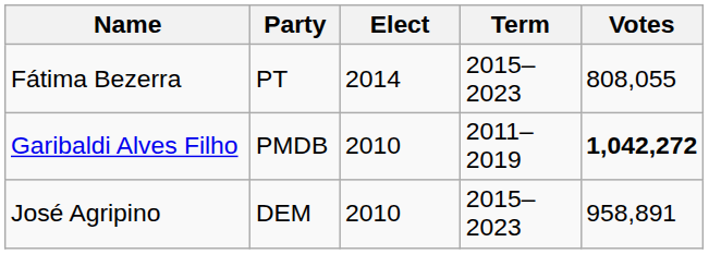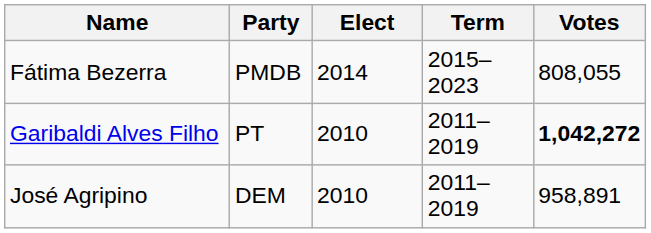 <table class="wikitable sortable">
 <tr>
 <th style="width:150px;">Name</th>
 <th style="width:50px;">Party</th>
 <th style="width:70px;">Elect</th>
 <th style="width:70px;">Term</th>
 <th style="width:70px;">Votes</th>
 </tr>
 <tr>
 <td>Fátima Bezerra</td>
-<td>PT</td>
+<td>PMDB</td>
 <td>2014</td>
 <td>2015–2023</td>
 <td>808,055</td>
 </tr>
 <tr>
 <td><a href='#'>Garibaldi Alves Filho</a></td>
-<td>PMDB</td>
+<td>PT</td>
 <td>2010</td>
 <td>2011–2019</td>
 <td><strong>1,042,272</strong></td>
 </tr>
 <tr>
 <td>José Agripino</td>
 <td>DEM</td>
 <td>2010</td>
-<td>2015–2023</td>
+<td>2011–2019</td>
 <td>958,891</td>
 </tr>
 </table>
